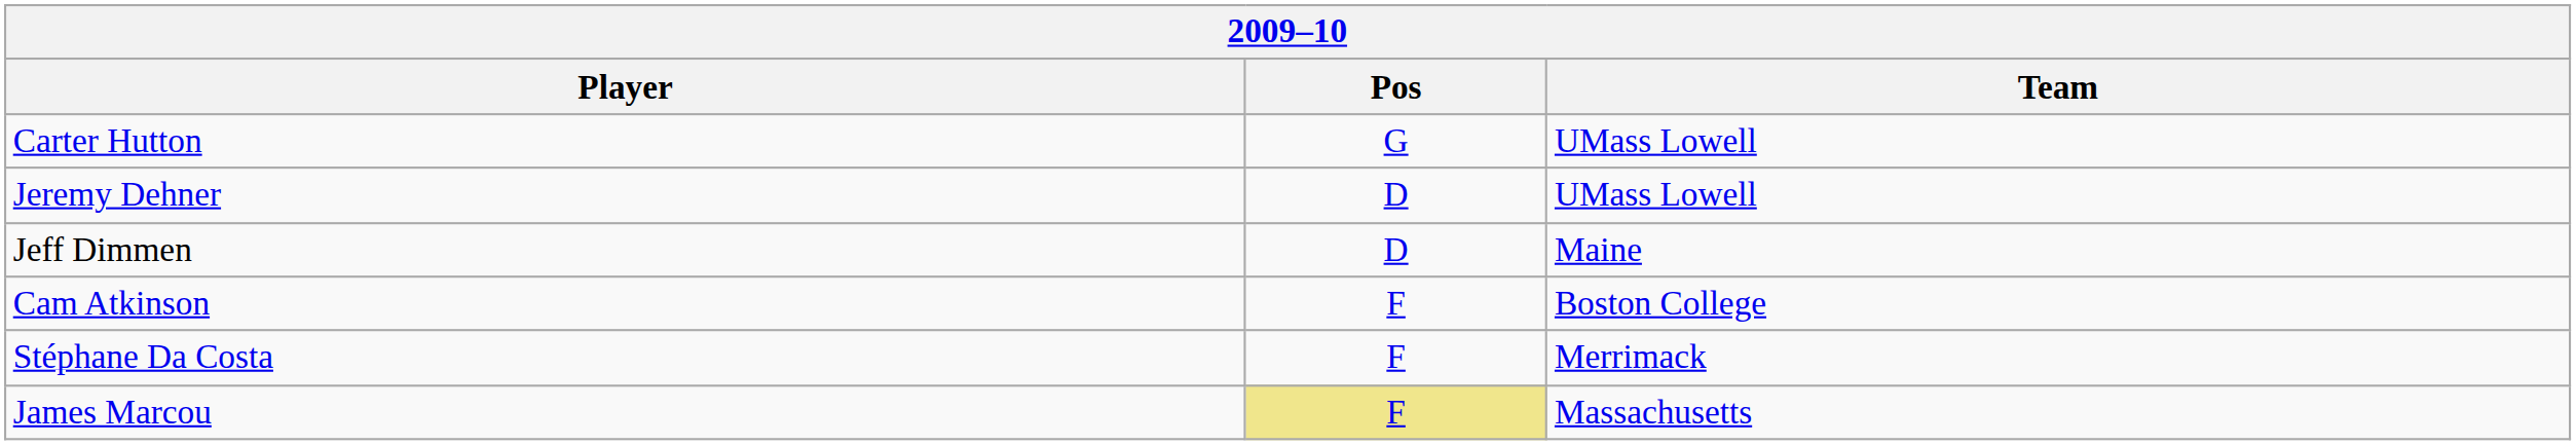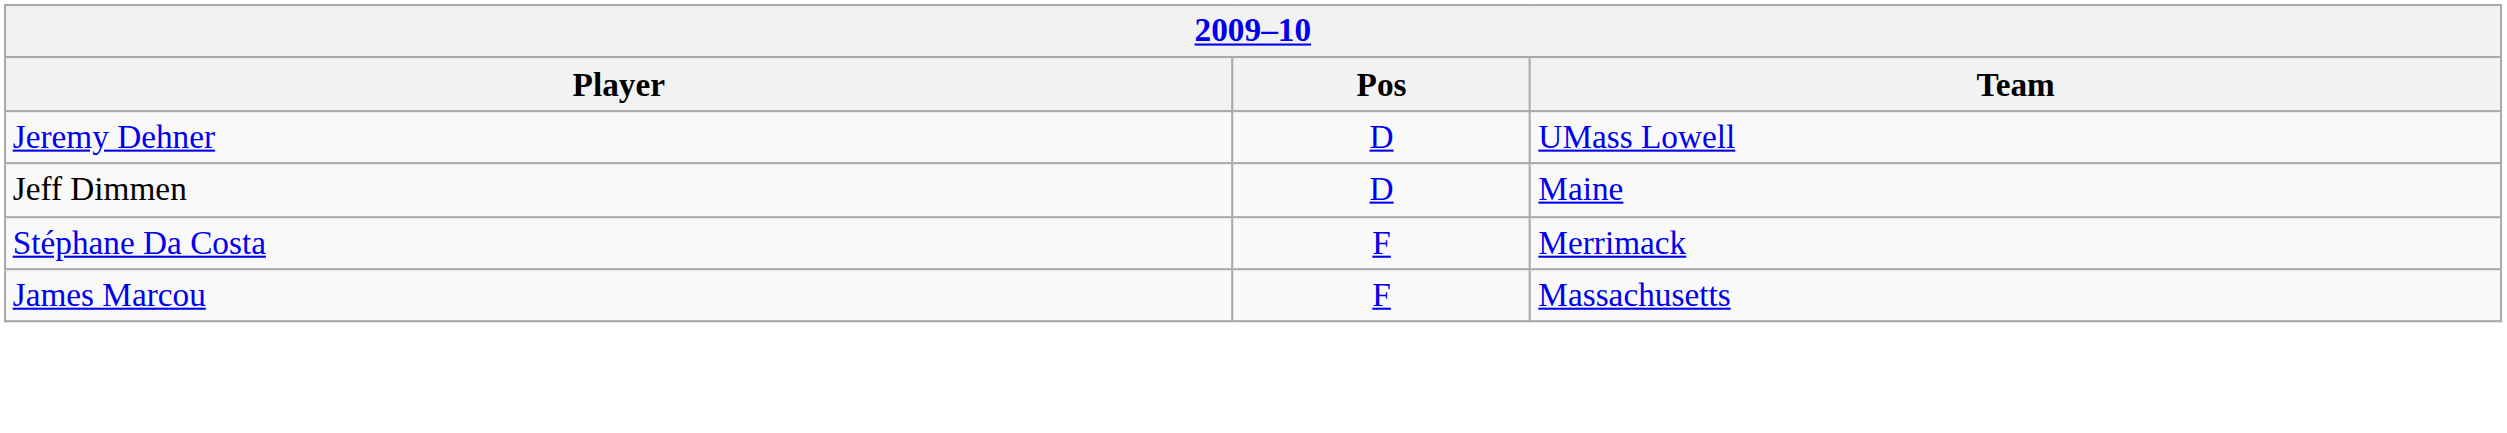 <table class="wikitable" width=95%>
 <tr>
 <th colspan=3><a href='#'>2009–10</a></th>
 </tr>
 <tr>
 <th>Player</th>
 <th>Pos</th>
 <th>Team</th>
-</tr>
-<tr>
-<td><a href='#'>Carter Hutton</a></td>
-<td align=center><a href='#'>G</a></td>
-<td><a href='#'>UMass Lowell</a></td>
 </tr>
 <tr>
 <td><a href='#'>Jeremy Dehner</a></td>
 <td align=center><a href='#'>D</a></td>
 <td><a href='#'>UMass Lowell</a></td>
 </tr>
 <tr>
 <td>Jeff Dimmen</td>
 <td align=center><a href='#'>D</a></td>
 <td><a href='#'>Maine</a></td>
 </tr>
 <tr>
-<td><a href='#'>Cam Atkinson</a></td>
-<td align=center><a href='#'>F</a></td>
-<td><a href='#'>Boston College</a></td>
-</tr>
-<tr>
 <td><a href='#'>Stéphane Da Costa</a></td>
 <td align=center><a href='#'>F</a></td>
 <td><a href='#'>Merrimack</a></td>
 </tr>
 <tr>
 <td><a href='#'>James Marcou</a></td>
-<td align=center style="background: khaki;"><a href='#'>F</a></td>
+<td align=center><a href='#'>F</a></td>
 <td><a href='#'>Massachusetts</a></td>
 </tr>
 </table>
